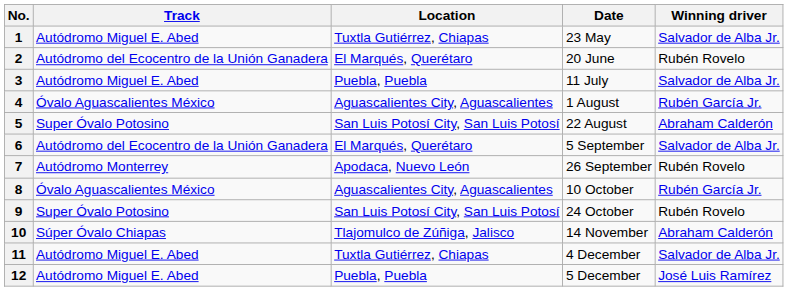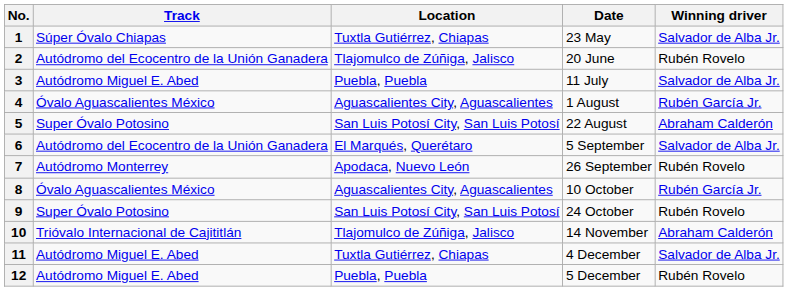 <table class="wikitable" style="font-size:95%">
 <tr>
 <th>No.</th>
 <th><a href='#'>Track</a></th>
 <th>Location</th>
 <th>Date</th>
 <th>Winning driver</th>
 </tr>
 <tr>
 <th>1</th>
-<td><a href='#'>Autódromo Miguel E. Abed</a></td>
+<td><a href='#'>Súper Óvalo Chiapas</a></td>
 <td><a href='#'>Tuxtla Gutiérrez</a>, <a href='#'>Chiapas</a></td>
 <td>23 May</td>
 <td><a href='#'>Salvador de Alba Jr.</a></td>
 </tr>
 <tr>
 <th>2</th>
 <td><a href='#'>Autódromo del Ecocentro de la Unión Ganadera</a></td>
-<td><a href='#'>El Marqués</a>, <a href='#'>Querétaro</a></td>
+<td><a href='#'>Tlajomulco de Zúñiga</a>, <a href='#'>Jalisco</a></td>
 <td>20 June</td>
 <td>Rubén Rovelo</td>
 </tr>
 <tr>
 <th>3</th>
 <td><a href='#'>Autódromo Miguel E. Abed</a></td>
 <td><a href='#'>Puebla</a>, <a href='#'>Puebla</a></td>
 <td>11 July</td>
 <td><a href='#'>Salvador de Alba Jr.</a></td>
 </tr>
 <tr>
 <th>4</th>
 <td><a href='#'>Óvalo Aguascalientes México</a></td>
 <td><a href='#'>Aguascalientes City</a>, <a href='#'>Aguascalientes</a></td>
 <td>1 August</td>
 <td><a href='#'>Rubén García Jr.</a></td>
 </tr>
 <tr>
 <th>5</th>
 <td><a href='#'>Super Óvalo Potosino</a></td>
 <td><a href='#'>San Luis Potosí City</a>, <a href='#'>San Luis Potosí</a></td>
 <td>22 August</td>
 <td><a href='#'>Abraham Calderón</a></td>
 </tr>
 <tr>
 <th>6</th>
 <td><a href='#'>Autódromo del Ecocentro de la Unión Ganadera</a></td>
 <td><a href='#'>El Marqués</a>, <a href='#'>Querétaro</a></td>
 <td>5 September</td>
 <td><a href='#'>Salvador de Alba Jr.</a></td>
 </tr>
 <tr>
 <th>7</th>
 <td><a href='#'>Autódromo Monterrey</a></td>
 <td><a href='#'>Apodaca</a>, <a href='#'>Nuevo León</a></td>
 <td>26 September</td>
 <td>Rubén Rovelo</td>
 </tr>
 <tr>
 <th>8</th>
 <td><a href='#'>Óvalo Aguascalientes México</a></td>
 <td><a href='#'>Aguascalientes City</a>, <a href='#'>Aguascalientes</a></td>
 <td>10 October</td>
 <td><a href='#'>Rubén García Jr.</a></td>
 </tr>
 <tr>
 <th>9</th>
 <td><a href='#'>Super Óvalo Potosino</a></td>
 <td><a href='#'>San Luis Potosí City</a>, <a href='#'>San Luis Potosí</a></td>
 <td>24 October</td>
 <td>Rubén Rovelo</td>
 </tr>
 <tr>
 <th>10</th>
-<td><a href='#'>Súper Óvalo Chiapas</a></td>
+<td><a href='#'>Trióvalo Internacional de Cajititlán</a></td>
 <td><a href='#'>Tlajomulco de Zúñiga</a>, <a href='#'>Jalisco</a></td>
 <td>14 November</td>
 <td><a href='#'>Abraham Calderón</a></td>
 </tr>
 <tr>
 <th>11</th>
 <td><a href='#'>Autódromo Miguel E. Abed</a></td>
 <td><a href='#'>Tuxtla Gutiérrez</a>, <a href='#'>Chiapas</a></td>
 <td>4 December</td>
 <td><a href='#'>Salvador de Alba Jr.</a></td>
 </tr>
 <tr>
 <th>12</th>
 <td><a href='#'>Autódromo Miguel E. Abed</a></td>
 <td><a href='#'>Puebla</a>, <a href='#'>Puebla</a></td>
 <td>5 December</td>
-<td><a href='#'>José Luis Ramírez</a></td>
+<td>Rubén Rovelo</td>
 </tr>
 </table>
